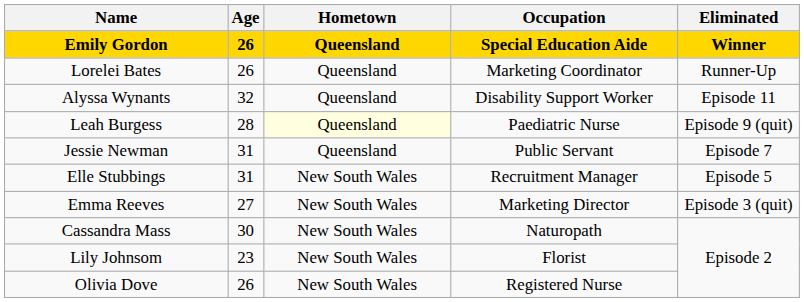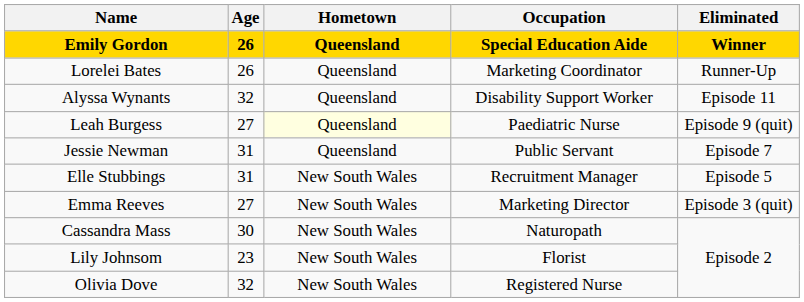 <table class="wikitable plainrowheaders" style="text-align:center; width:60%; font-size:100%;">
 <tr>
 <th width=250>Name</th>
 <th width=25>Age</th>
 <th width=200>Hometown</th>
 <th width=250>Occupation</th>
 <th width=120>Eliminated</th>
 </tr>
 <tr bgcolor="gold"|>
 <td><strong>Emily Gordon</strong></td>
 <td><strong>26</strong></td>
 <td><strong>Queensland</strong></td>
 <td><strong>Special Education Aide</strong></td>
 <td><strong>Winner</strong></td>
 </tr>
 <tr>
 <td>Lorelei Bates</td>
 <td>26</td>
 <td>Queensland</td>
 <td>Marketing Coordinator</td>
 <td>Runner-Up</td>
 </tr>
 <tr>
 <td>Alyssa Wynants</td>
 <td>32</td>
 <td>Queensland</td>
 <td>Disability Support Worker</td>
 <td>Episode 11</td>
 </tr>
 <tr>
 <td>Leah Burgess</td>
-<td>28</td>
+<td>27</td>
 <td style="background: lightyellow;">Queensland</td>
 <td>Paediatric Nurse</td>
 <td>Episode 9 (quit)</td>
 </tr>
 <tr>
 <td>Jessie Newman</td>
 <td>31</td>
 <td>Queensland</td>
 <td>Public Servant</td>
 <td>Episode 7</td>
 </tr>
 <tr>
 <td>Elle Stubbings</td>
 <td>31</td>
 <td>New South Wales</td>
 <td>Recruitment Manager</td>
 <td>Episode 5</td>
 </tr>
 <tr>
 <td>Emma Reeves</td>
 <td>27</td>
 <td>New South Wales</td>
 <td>Marketing Director</td>
 <td>Episode 3 (quit)</td>
 </tr>
 <tr>
 <td>Cassandra Mass</td>
 <td>30</td>
 <td>New South Wales</td>
 <td>Naturopath</td>
 <td rowspan="3">Episode 2</td>
 </tr>
 <tr>
 <td>Lily Johnsom</td>
 <td>23</td>
 <td>New South Wales</td>
 <td>Florist</td>
 </tr>
 <tr>
 <td>Olivia Dove</td>
-<td>26</td>
+<td>32</td>
 <td>New South Wales</td>
 <td>Registered Nurse</td>
 </tr>
 </table>
